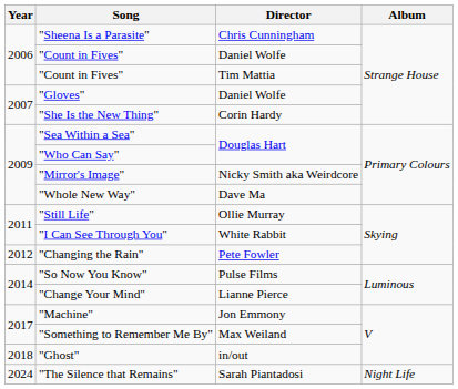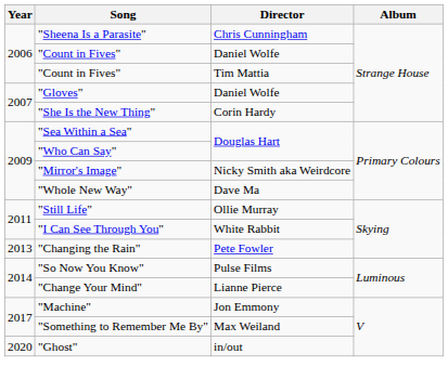 <table class="wikitable">
 <tr>
 <th>Year</th>
 <th>Song</th>
 <th>Director</th>
 <th>Album</th>
 </tr>
 <tr>
 <td rowspan="3">2006</td>
 <td>"<a href='#'>Sheena Is a Parasite</a>"</td>
 <td><a href='#'>Chris Cunningham</a></td>
 <td rowspan="5"><em>Strange House</em></td>
 </tr>
 <tr>
 <td>"<a href='#'>Count in Fives</a>"</td>
 <td>Daniel Wolfe</td>
 </tr>
 <tr>
 <td>"Count in Fives"</td>
 <td>Tim Mattia</td>
 </tr>
 <tr>
 <td rowspan="2">2007</td>
 <td>"<a href='#'>Gloves</a>"</td>
 <td>Daniel Wolfe</td>
 </tr>
 <tr>
 <td>"<a href='#'>She Is the New Thing</a>"</td>
 <td>Corin Hardy</td>
 </tr>
 <tr>
 <td rowspan="4">2009</td>
 <td>"<a href='#'>Sea Within a Sea</a>"</td>
 <td rowspan="2"><a href='#'>Douglas Hart</a></td>
 <td rowspan="4"><em>Primary Colours</em></td>
 </tr>
 <tr>
 <td>"<a href='#'>Who Can Say</a>"</td>
 </tr>
 <tr>
 <td>"<a href='#'>Mirror's Image</a>"</td>
 <td>Nicky Smith aka Weirdcore</td>
 </tr>
 <tr>
 <td>"Whole New Way"</td>
 <td>Dave Ma</td>
 </tr>
 <tr>
 <td rowspan="2">2011</td>
 <td>"<a href='#'>Still Life</a>"</td>
 <td>Ollie Murray</td>
 <td rowspan="3"><em>Skying</em></td>
 </tr>
 <tr>
 <td>"<a href='#'>I Can See Through You</a>"</td>
 <td>White Rabbit</td>
 </tr>
 <tr>
-<td>2012</td>
+<td>2013</td>
 <td>"Changing the Rain"</td>
 <td><a href='#'>Pete Fowler</a></td>
 </tr>
 <tr>
 <td rowspan="2">2014</td>
 <td>"So Now You Know"</td>
 <td>Pulse Films</td>
 <td rowspan="2"><em>Luminous</em></td>
 </tr>
 <tr>
 <td>"Change Your Mind"</td>
 <td>Lianne Pierce</td>
 </tr>
 <tr>
 <td rowspan="2">2017</td>
 <td>"Machine"</td>
 <td>Jon Emmony</td>
 <td rowspan="3"><em>V</em></td>
 </tr>
 <tr>
 <td>"Something to Remember Me By"</td>
 <td>Max Weiland</td>
 </tr>
 <tr>
-<td>2018</td>
+<td>2020</td>
 <td>"Ghost"</td>
 <td>in/out</td>
 </tr>
-<tr>
-<td>2024</td>
-<td>"The Silence that Remains"</td>
-<td>Sarah Piantadosi</td>
-<td><em>Night Life</em></td>
-</tr>
 </table>
